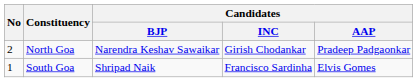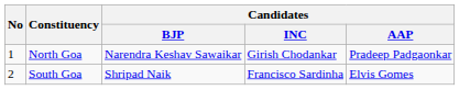 <table class="wikitable sortable">
 <tr>
 <th rowspan="2">No</th>
 <th rowspan="2">Constituency</th>
 <th colspan="3">Candidates</th>
 </tr>
 <tr>
 <th><a href='#'>BJP</a></th>
 <th><a href='#'>INC</a></th>
 <th><a href='#'>AAP</a></th>
 </tr>
 <tr>
-<td>2</td>
+<td>1</td>
 <td><a href='#'>North Goa</a></td>
 <td><a href='#'>Narendra Keshav Sawaikar</a></td>
 <td><a href='#'>Girish Chodankar</a></td>
 <td><a href='#'>Pradeep Padgaonkar</a></td>
 </tr>
 <tr>
-<td>1</td>
+<td>2</td>
 <td><a href='#'>South Goa</a></td>
 <td><a href='#'>Shripad Naik</a></td>
 <td><a href='#'>Francisco Sardinha</a></td>
 <td><a href='#'>Elvis Gomes</a></td>
 </tr>
 </table>
